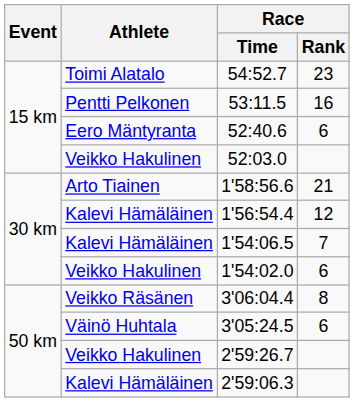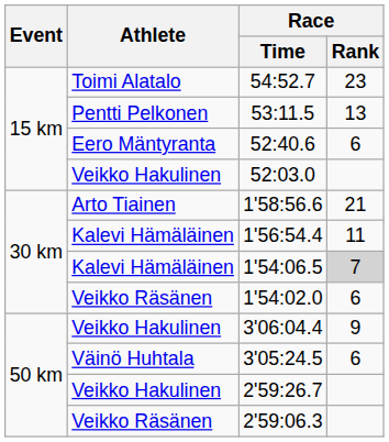 <table class="wikitable" border="1" style="font-size:90%">
 <tr>
 <th rowspan=2>Event</th>
 <th rowspan=2>Athlete</th>
 <th colspan=2>Race</th>
 </tr>
 <tr>
 <th>Time</th>
 <th>Rank</th>
 </tr>
 <tr>
 <td rowspan=4>15 km</td>
 <td><a href='#'>Toimi Alatalo</a></td>
 <td align=center>54:52.7</td>
 <td align=center>23</td>
 </tr>
 <tr>
 <td><a href='#'>Pentti Pelkonen</a></td>
 <td align=center>53:11.5</td>
-<td align=center>16</td>
+<td align=center>13</td>
 </tr>
 <tr>
 <td><a href='#'>Eero Mäntyranta</a></td>
 <td align=center>52:40.6</td>
 <td align=center>6</td>
 </tr>
 <tr>
 <td><a href='#'>Veikko Hakulinen</a></td>
 <td align=center>52:03.0</td>
 <td align=center></td>
 </tr>
 <tr>
 <td rowspan=4>30 km</td>
 <td><a href='#'>Arto Tiainen</a></td>
 <td align=center>1'58:56.6</td>
 <td align=center>21</td>
 </tr>
 <tr>
 <td><a href='#'>Kalevi Hämäläinen</a></td>
 <td align=center>1'56:54.4</td>
-<td align=center>12</td>
+<td align=center>11</td>
 </tr>
 <tr>
 <td><a href='#'>Kalevi Hämäläinen</a></td>
 <td align=center>1'54:06.5</td>
-<td align=center>7</td>
+<td align=center style="background: lightgrey;">7</td>
 </tr>
 <tr>
-<td><a href='#'>Veikko Hakulinen</a></td>
+<td><a href='#'>Veikko Räsänen</a></td>
 <td align=center>1'54:02.0</td>
 <td align=center>6</td>
 </tr>
 <tr>
 <td rowspan=4>50 km</td>
-<td><a href='#'>Veikko Räsänen</a></td>
+<td><a href='#'>Veikko Hakulinen</a></td>
 <td align=center>3'06:04.4</td>
-<td align=center>8</td>
+<td align=center>9</td>
 </tr>
 <tr>
 <td><a href='#'>Väinö Huhtala</a></td>
 <td align=center>3'05:24.5</td>
 <td align=center>6</td>
 </tr>
 <tr>
 <td><a href='#'>Veikko Hakulinen</a></td>
 <td align=center>2'59:26.7</td>
 <td align=center></td>
 </tr>
 <tr>
-<td><a href='#'>Kalevi Hämäläinen</a></td>
+<td><a href='#'>Veikko Räsänen</a></td>
 <td align=center>2'59:06.3</td>
 <td align=center></td>
 </tr>
 </table>
